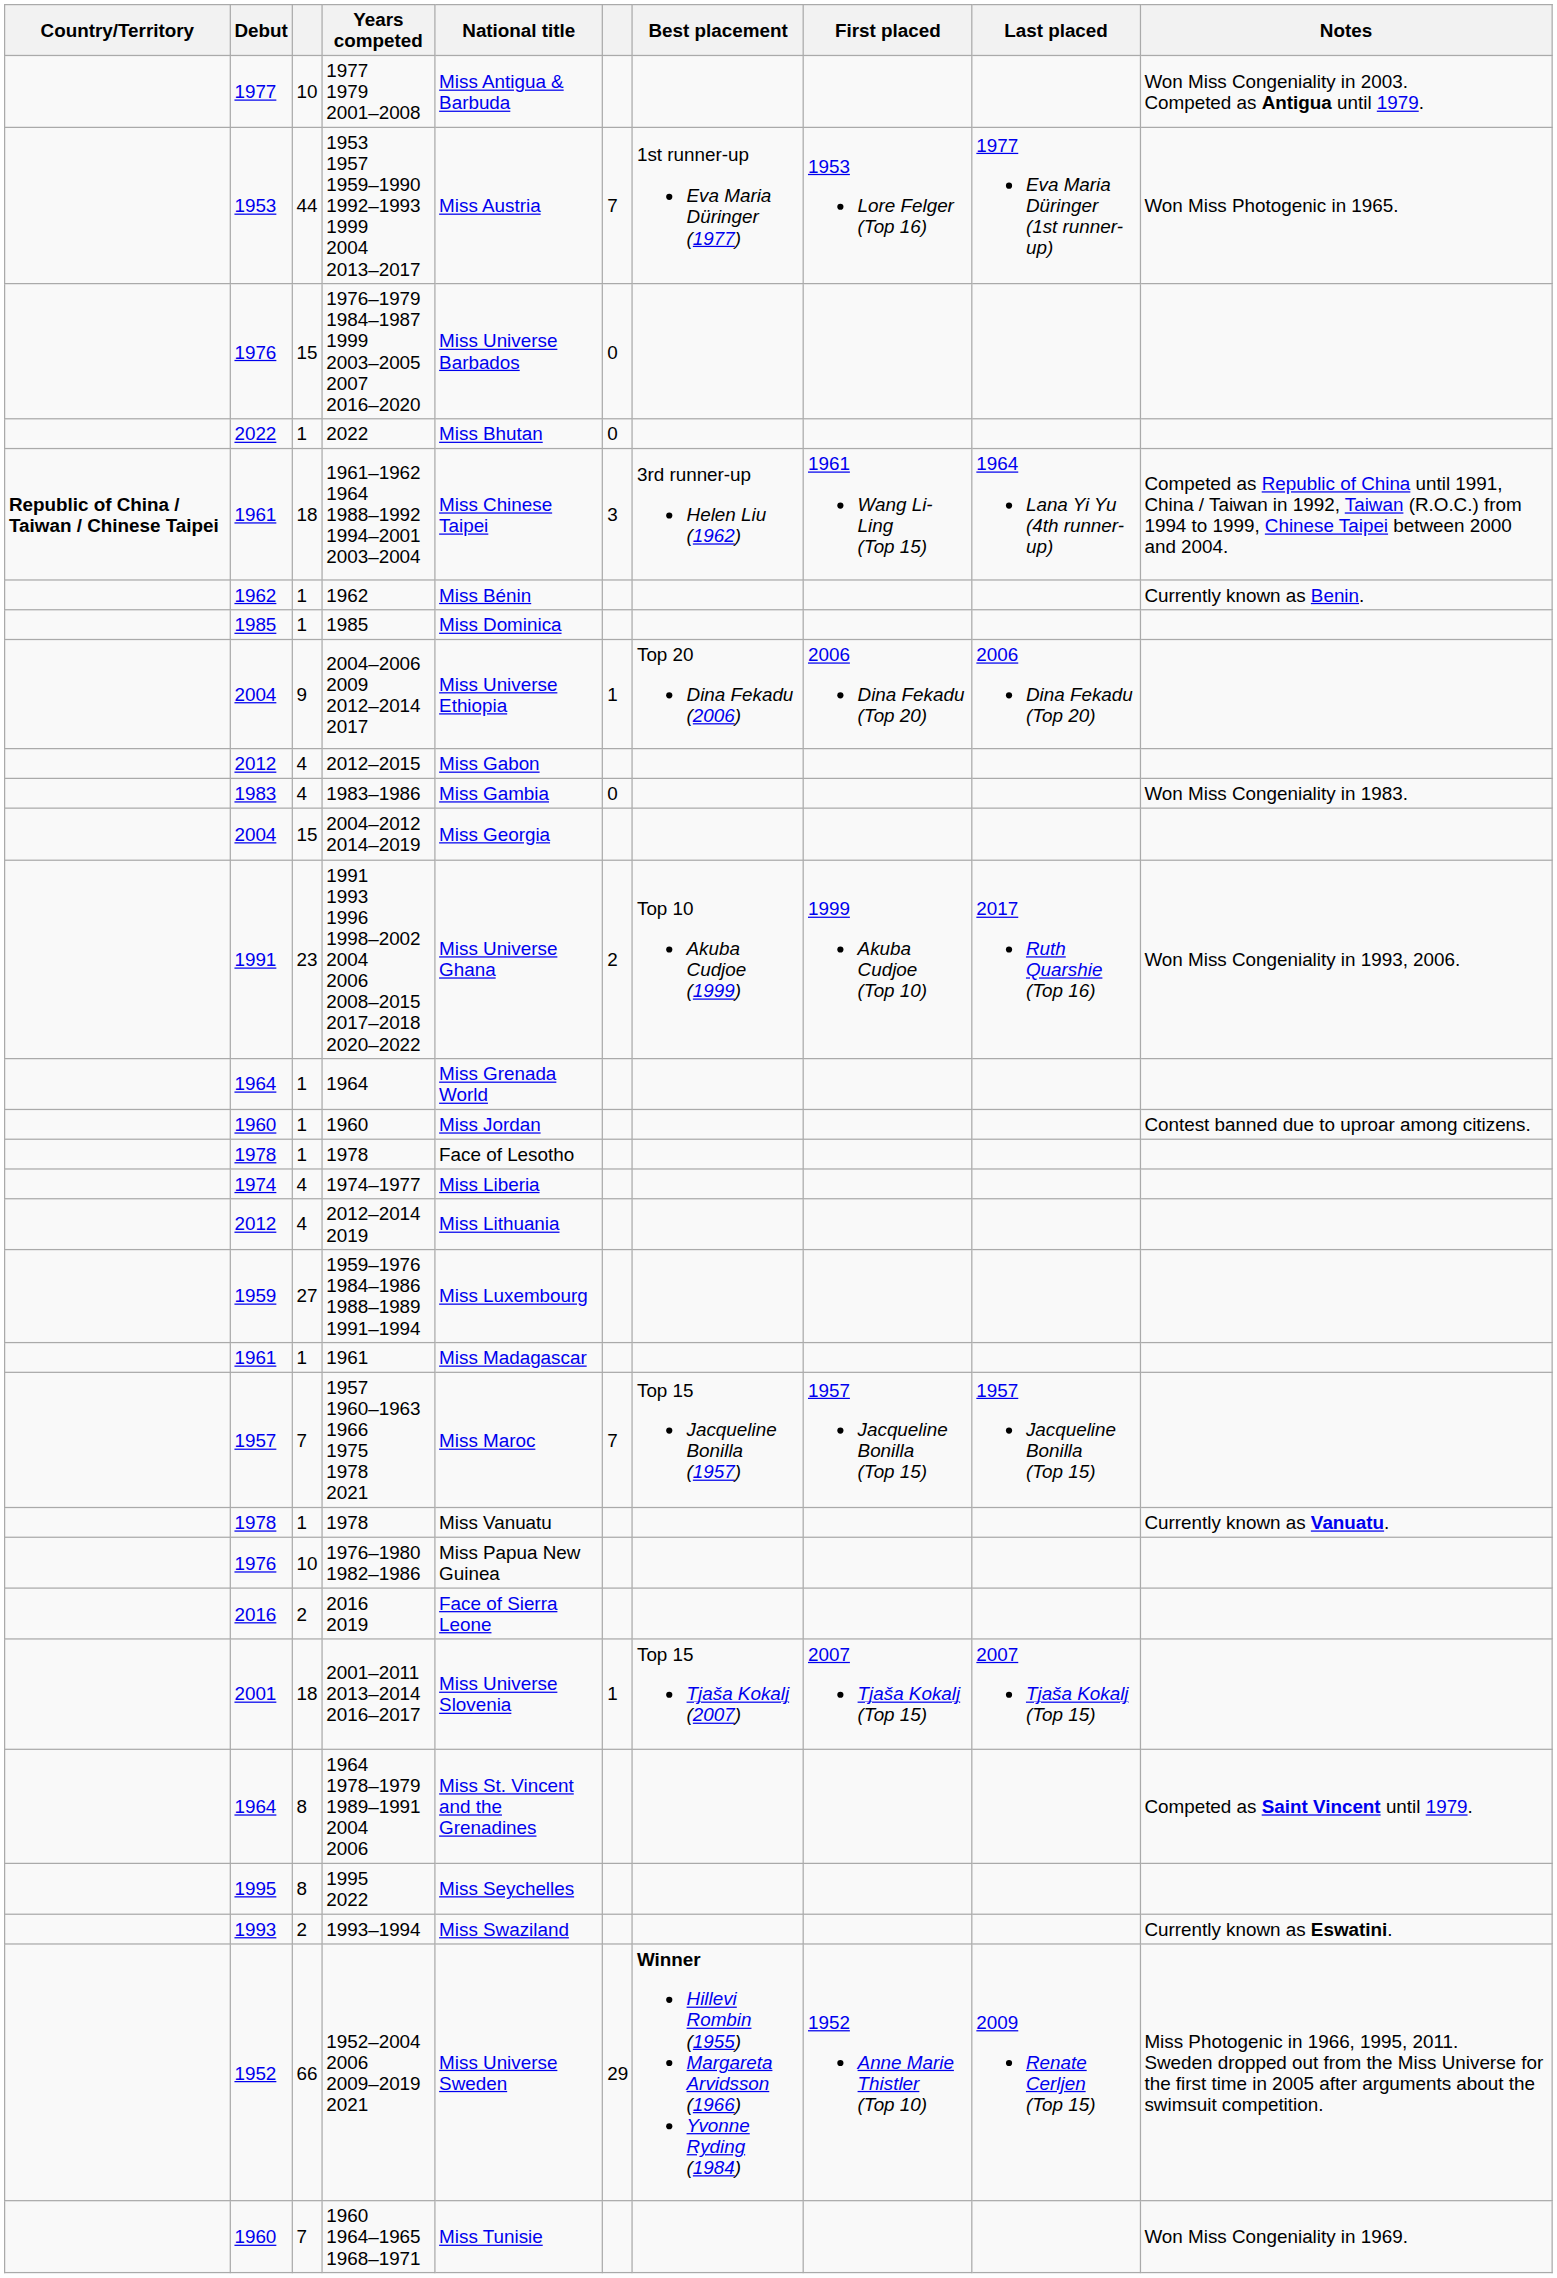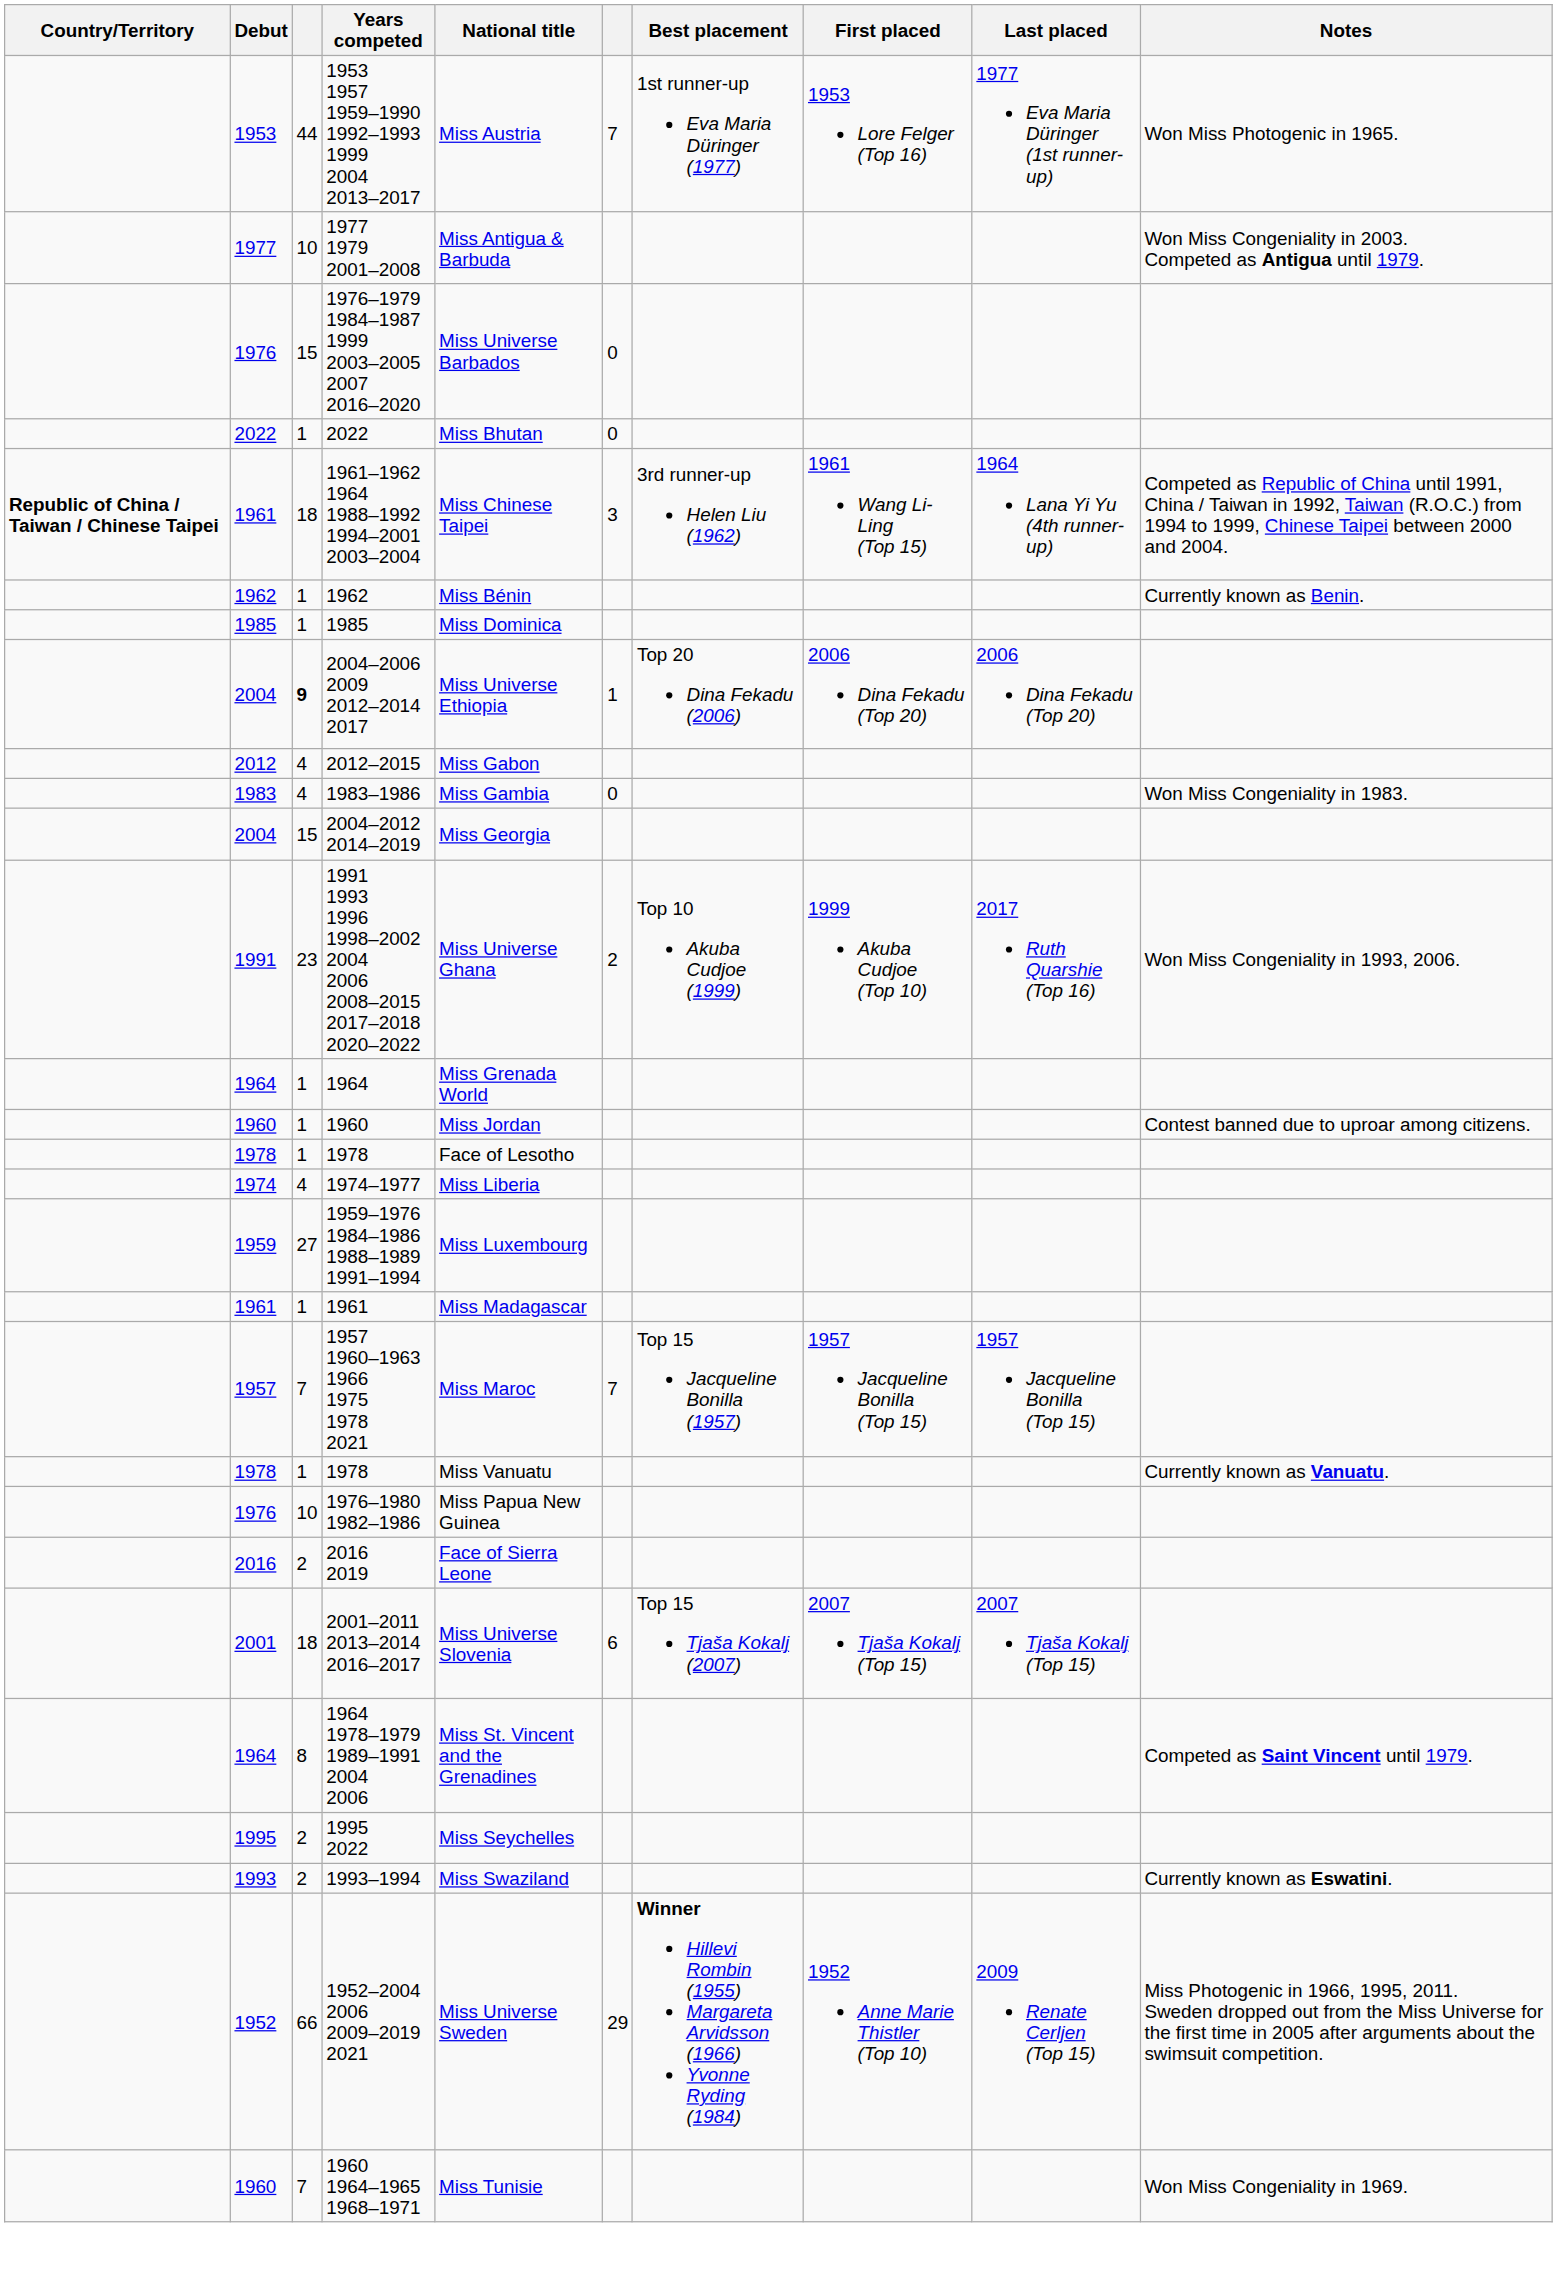 <table class="wikitable sortable" style="font-size: 95%;">
 <tr>
 <th>Country/Territory</th>
 <th>Debut</th>
 <th></th>
 <th>Years competed</th>
 <th>National title</th>
 <th></th>
 <th>Best placement</th>
 <th>First placed</th>
 <th>Last placed</th>
 <th class=unsortable>Notes</th>
 </tr>
 <tr>
 <td><strong></strong></td>
+<td><a href='#'>1953</a></td>
+<td>44</td>
+<td>1953<br>1957<br>1959–1990<br>1992–1993<br>1999<br>2004<br>2013–2017<br></td>
+<td><a href='#'>Miss Austria</a></td>
+<td>7</td>
+<td>1st runner-up<br><ul><li><em>Eva Maria Düringer<br>(<a href='#'>1977</a>)</em></li></ul></td>
+<td><a href='#'>1953</a><br><ul><li><em>Lore Felger<br>(Top 16)</em></li></ul></td>
+<td><a href='#'>1977</a><br><ul><li><em>Eva Maria Düringer<br>(1st runner-up)</em></li></ul></td>
+<td>Won Miss Photogenic in 1965.</td>
+</tr>
+<tr>
+<td><strong></strong></td>
 <td><a href='#'>1977</a></td>
 <td>10</td>
 <td>1977<br>1979<br>2001–2008</td>
 <td><a href='#'>Miss Antigua & Barbuda</a></td>
 <td></td>
 <td></td>
 <td></td>
 <td></td>
 <td>Won Miss Congeniality in 2003.<br>Competed as <strong>Antigua</strong> until <a href='#'>1979</a>.</td>
-</tr>
-<tr>
-<td><strong></strong></td>
-<td><a href='#'>1953</a></td>
-<td>44</td>
-<td>1953<br>1957<br>1959–1990<br>1992–1993<br>1999<br>2004<br>2013–2017<br></td>
-<td><a href='#'>Miss Austria</a></td>
-<td>7</td>
-<td>1st runner-up<br><ul><li><em>Eva Maria Düringer<br>(<a href='#'>1977</a>)</em></li></ul></td>
-<td><a href='#'>1953</a><br><ul><li><em>Lore Felger<br>(Top 16)</em></li></ul></td>
-<td><a href='#'>1977</a><br><ul><li><em>Eva Maria Düringer<br>(1st runner-up)</em></li></ul></td>
-<td>Won Miss Photogenic in 1965.</td>
 </tr>
 <tr>
 <td><strong></strong></td>
 <td><a href='#'>1976</a></td>
 <td>15</td>
 <td>1976–1979<br>1984–1987<br>1999<br>2003–2005<br>2007<br>2016–2020</td>
 <td><a href='#'>Miss Universe Barbados</a></td>
 <td>0</td>
 <td></td>
 <td></td>
 <td></td>
 <td></td>
 </tr>
 <tr>
 <td><strong></strong></td>
 <td><a href='#'>2022</a></td>
 <td>1</td>
 <td>2022</td>
 <td><a href='#'>Miss Bhutan</a></td>
 <td>0</td>
 <td></td>
 <td></td>
 <td></td>
 <td></td>
 </tr>
 <tr>
 <td><strong> Republic of China / Taiwan /  Chinese Taipei</strong></td>
 <td><a href='#'>1961</a></td>
 <td>18</td>
 <td>1961–1962<br>1964<br>1988–1992<br>1994–2001<br>2003–2004</td>
 <td><a href='#'>Miss Chinese Taipei</a></td>
 <td>3</td>
 <td>3rd runner-up<br><ul><li><em>Helen Liu<br>(<a href='#'>1962</a>)</em></li></ul></td>
 <td><a href='#'>1961</a><br><ul><li><em>Wang Li-Ling<br>(Top 15)</em></li></ul></td>
 <td><a href='#'>1964</a><br><ul><li><em>Lana Yi Yu<br>(4th runner-up)</em></li></ul></td>
 <td>Competed as <a href='#'>Republic of China</a> until 1991, China / Taiwan in 1992, <a href='#'>Taiwan</a> (R.O.C.) from 1994 to 1999, <a href='#'>Chinese Taipei</a> between 2000 and 2004.</td>
 </tr>
 <tr>
 <td><strong></strong></td>
 <td><a href='#'>1962</a></td>
 <td>1</td>
 <td>1962</td>
 <td><a href='#'>Miss Bénin</a></td>
 <td></td>
 <td></td>
 <td></td>
 <td></td>
 <td>Currently known as <a href='#'>Benin</a>.</td>
 </tr>
 <tr>
 <td><strong></strong></td>
 <td><a href='#'>1985</a></td>
 <td>1</td>
 <td>1985</td>
 <td><a href='#'>Miss Dominica</a></td>
 <td></td>
 <td></td>
 <td></td>
 <td></td>
 <td></td>
 </tr>
 <tr>
 <td><strong></strong></td>
 <td><a href='#'>2004</a></td>
-<td>9</td>
+<td><strong>9</strong></td>
 <td>2004–2006<br>2009<br>2012–2014<br>2017</td>
 <td><a href='#'>Miss Universe Ethiopia</a></td>
 <td>1</td>
 <td>Top 20<br><ul><li><em>Dina Fekadu<br>(<a href='#'>2006</a>)</em></li></ul></td>
 <td><a href='#'>2006</a><br><ul><li><em>Dina Fekadu<br>(Top 20)</em></li></ul></td>
 <td><a href='#'>2006</a><br><ul><li><em>Dina Fekadu<br>(Top 20)</em></li></ul></td>
 <td></td>
 </tr>
 <tr>
 <td><strong></strong></td>
 <td><a href='#'>2012</a></td>
 <td>4</td>
 <td>2012–2015</td>
 <td><a href='#'>Miss Gabon</a></td>
 <td></td>
 <td></td>
 <td></td>
 <td></td>
 <td></td>
 </tr>
 <tr>
 <td><strong></strong></td>
 <td><a href='#'>1983</a></td>
 <td>4</td>
 <td>1983–1986</td>
 <td><a href='#'>Miss Gambia</a></td>
 <td>0</td>
 <td></td>
 <td></td>
 <td></td>
 <td>Won Miss Congeniality in 1983.</td>
 </tr>
 <tr>
 <td><strong></strong></td>
 <td><a href='#'>2004</a></td>
 <td>15</td>
 <td>2004–2012<br>2014–2019</td>
 <td><a href='#'>Miss Georgia</a></td>
 <td></td>
 <td></td>
 <td></td>
 <td></td>
 <td></td>
 </tr>
 <tr>
 <td><strong></strong></td>
 <td><a href='#'>1991</a></td>
 <td>23</td>
 <td>1991<br>1993<br>1996<br>1998–2002<br>2004<br>2006<br>2008–2015<br>2017–2018<br>2020–2022</td>
 <td><a href='#'>Miss Universe Ghana</a></td>
 <td>2</td>
 <td>Top 10<br><ul><li><em>Akuba Cudjoe<br>(<a href='#'>1999</a>)</em></li></ul></td>
 <td><a href='#'>1999</a><br><ul><li><em>Akuba Cudjoe<br>(Top 10)</em></li></ul></td>
 <td><a href='#'>2017</a><br><ul><li><em><a href='#'>Ruth Quarshie</a><br>(Top 16)</em></li></ul></td>
 <td>Won Miss Congeniality in 1993, 2006.</td>
 </tr>
 <tr>
 <td><strong></strong></td>
 <td><a href='#'>1964</a></td>
 <td>1</td>
 <td>1964</td>
 <td><a href='#'>Miss Grenada World</a></td>
 <td></td>
 <td></td>
 <td></td>
 <td></td>
 <td></td>
 </tr>
 <tr>
 <td><strong></strong></td>
 <td><a href='#'>1960</a></td>
 <td>1</td>
 <td>1960</td>
 <td><a href='#'>Miss Jordan</a></td>
 <td></td>
 <td></td>
 <td></td>
 <td></td>
 <td>Contest banned due to uproar among citizens.</td>
 </tr>
 <tr>
 <td><strong></strong></td>
 <td><a href='#'>1978</a></td>
 <td>1</td>
 <td>1978</td>
 <td>Face of Lesotho</td>
 <td></td>
 <td></td>
 <td></td>
 <td></td>
 <td></td>
 </tr>
 <tr>
 <td><strong></strong></td>
 <td><a href='#'>1974</a></td>
 <td>4</td>
 <td>1974–1977</td>
 <td><a href='#'>Miss Liberia</a></td>
 <td></td>
 <td></td>
 <td></td>
 <td></td>
 <td></td>
 </tr>
 <tr>
 <td><strong></strong></td>
-<td><a href='#'>2012</a></td>
-<td>4</td>
-<td>2012–2014<br>2019</td>
-<td><a href='#'>Miss Lithuania</a></td>
-<td></td>
-<td></td>
-<td></td>
-<td></td>
-<td></td>
-</tr>
-<tr>
-<td><strong></strong></td>
 <td><a href='#'>1959</a></td>
 <td>27</td>
 <td>1959–1976<br>1984–1986<br>1988–1989<br>1991–1994</td>
 <td><a href='#'>Miss Luxembourg</a></td>
 <td></td>
 <td></td>
 <td></td>
 <td></td>
 <td></td>
 </tr>
 <tr>
 <td><strong></strong></td>
 <td><a href='#'>1961</a></td>
 <td>1</td>
 <td>1961</td>
 <td><a href='#'>Miss Madagascar</a></td>
 <td></td>
 <td></td>
 <td></td>
 <td></td>
 <td></td>
 </tr>
 <tr>
 <td><strong></strong></td>
 <td><a href='#'>1957</a></td>
 <td>7</td>
 <td>1957<br>1960–1963<br>1966<br>1975<br>1978<br>2021</td>
 <td><a href='#'>Miss Maroc</a></td>
 <td>7</td>
 <td>Top 15<br><ul><li><em>Jacqueline Bonilla<br>(<a href='#'>1957</a>)</em></li></ul></td>
 <td><a href='#'>1957</a><br><ul><li><em>Jacqueline Bonilla<br>(Top 15)</em></li></ul></td>
 <td><a href='#'>1957</a><br><ul><li><em>Jacqueline Bonilla<br>(Top 15)</em></li></ul></td>
 <td></td>
 </tr>
 <tr>
 <td><strong></strong></td>
 <td><a href='#'>1978</a></td>
 <td>1</td>
 <td>1978</td>
 <td>Miss Vanuatu</td>
 <td></td>
 <td></td>
 <td></td>
 <td></td>
 <td>Currently known as <strong><a href='#'>Vanuatu</a></strong>.</td>
 </tr>
 <tr>
 <td><strong></strong></td>
 <td><a href='#'>1976</a></td>
 <td>10</td>
 <td>1976–1980<br>1982–1986</td>
 <td>Miss Papua New Guinea</td>
 <td></td>
 <td></td>
 <td></td>
 <td></td>
 <td></td>
 </tr>
 <tr>
 <td><strong></strong></td>
 <td><a href='#'>2016</a></td>
 <td>2</td>
 <td>2016<br>2019</td>
 <td><a href='#'>Face of Sierra Leone</a></td>
 <td></td>
 <td></td>
 <td></td>
 <td></td>
 <td></td>
 </tr>
 <tr>
 <td><strong></strong></td>
 <td><a href='#'>2001</a></td>
 <td>18</td>
 <td>2001–2011<br>2013–2014<br>2016–2017</td>
 <td><a href='#'>Miss Universe Slovenia</a></td>
-<td>1</td>
+<td>6</td>
 <td>Top 15<br><ul><li><em><a href='#'>Tjaša Kokalj</a><br>(<a href='#'>2007</a>)</em></li></ul></td>
 <td><a href='#'>2007</a><br><ul><li><em><a href='#'>Tjaša Kokalj</a><br>(Top 15)</em></li></ul></td>
 <td><a href='#'>2007</a><br><ul><li><em><a href='#'>Tjaša Kokalj</a><br>(Top 15)</em></li></ul></td>
 <td></td>
 </tr>
 <tr>
 <td><strong></strong></td>
 <td><a href='#'>1964</a></td>
 <td>8</td>
 <td>1964<br>1978–1979<br>1989–1991<br>2004<br>2006</td>
 <td><a href='#'>Miss St. Vincent and the Grenadines</a></td>
 <td></td>
 <td></td>
 <td></td>
 <td></td>
 <td>Competed as <strong><a href='#'>Saint Vincent</a></strong> until <a href='#'>1979</a>.</td>
 </tr>
 <tr>
 <td><strong></strong></td>
 <td><a href='#'>1995</a></td>
-<td>8</td>
+<td>2</td>
 <td>1995<br>2022</td>
 <td><a href='#'>Miss Seychelles</a></td>
 <td></td>
 <td></td>
 <td></td>
 <td></td>
 <td></td>
 </tr>
 <tr>
 <td><strong></strong></td>
 <td><a href='#'>1993</a></td>
 <td>2</td>
 <td>1993–1994</td>
 <td><a href='#'>Miss Swaziland</a></td>
 <td></td>
 <td></td>
 <td></td>
 <td></td>
 <td>Currently known as <strong>Eswatini</strong>.</td>
 </tr>
 <tr>
 <td><strong></strong></td>
 <td><a href='#'>1952</a></td>
 <td>66</td>
 <td>1952–2004<br>2006<br>2009–2019<br>2021</td>
 <td><a href='#'>Miss Universe Sweden</a></td>
 <td>29</td>
 <td><strong>Winner</strong><br><ul><li><em><a href='#'>Hillevi Rombin</a><br>(<a href='#'>1955</a>)</em></li><li><em><a href='#'>Margareta Arvidsson</a><br>(<a href='#'>1966</a>)</em></li><li><em><a href='#'>Yvonne Ryding</a><br>(<a href='#'>1984</a>)</em></li></ul></td>
 <td><a href='#'>1952</a><br><ul><li><em><a href='#'>Anne Marie Thistler</a><br>(Top 10)</em></li></ul></td>
 <td><a href='#'>2009</a><br><ul><li><em><a href='#'>Renate Cerljen</a><br>(Top 15)</em></li></ul></td>
 <td>Miss Photogenic in 1966, 1995, 2011.<br>Sweden dropped out from the Miss Universe for the first time in 2005 after arguments about the swimsuit competition.</td>
 </tr>
 <tr>
 <td><strong></strong></td>
 <td><a href='#'>1960</a></td>
 <td>7</td>
 <td>1960<br>1964–1965<br>1968–1971</td>
 <td><a href='#'>Miss Tunisie</a></td>
 <td></td>
 <td></td>
 <td></td>
 <td></td>
 <td>Won Miss Congeniality in 1969.</td>
 </tr>
 </table>
